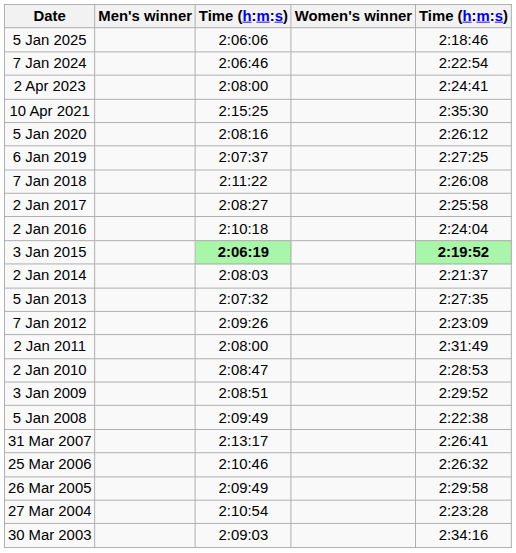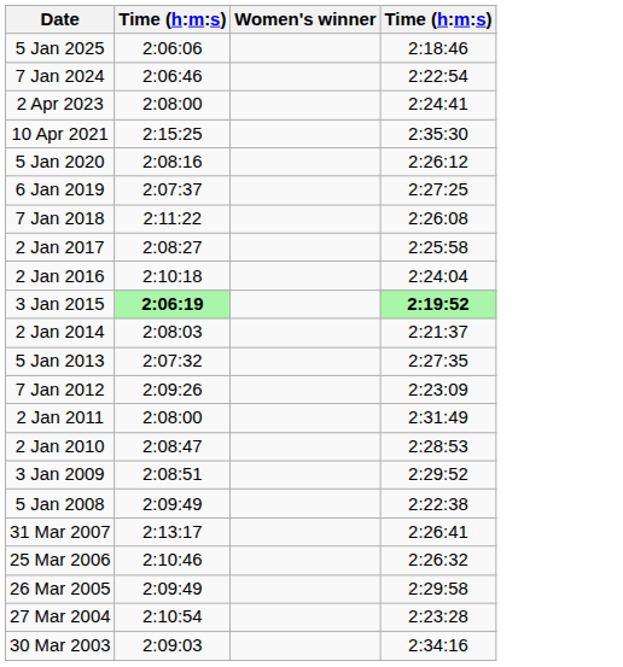 <table class="wikitable sortable" style="text-align:center">
 <tr>
 <th>Date</th>
-<th>Men's winner</th>
 <th>Time (<a href='#'>h</a>:<a href='#'>m</a>:<a href='#'>s</a>)</th>
 <th>Women's winner</th>
 <th>Time (<a href='#'>h</a>:<a href='#'>m</a>:<a href='#'>s</a>)</th>
 </tr>
 <tr>
 <td>5 Jan 2025</td>
-<td align=left></td>
 <td>2:06:06</td>
 <td align=left></td>
 <td>2:18:46</td>
 </tr>
 <tr>
 <td>7 Jan 2024</td>
-<td align=left></td>
 <td>2:06:46</td>
 <td align=left></td>
 <td>2:22:54</td>
 </tr>
 <tr>
 <td>2 Apr 2023</td>
-<td align=left></td>
 <td>2:08:00</td>
 <td align=left></td>
 <td>2:24:41</td>
 </tr>
 <tr>
 <td>10 Apr 2021</td>
-<td align=left></td>
 <td>2:15:25</td>
 <td align=left></td>
 <td>2:35:30</td>
 </tr>
 <tr>
 <td>5 Jan 2020</td>
-<td align=left></td>
 <td>2:08:16</td>
 <td align=left></td>
 <td>2:26:12</td>
 </tr>
 <tr>
 <td>6 Jan 2019</td>
-<td align=left></td>
 <td>2:07:37</td>
 <td align=left></td>
 <td>2:27:25</td>
 </tr>
 <tr>
 <td>7 Jan 2018</td>
-<td align=left></td>
 <td>2:11:22</td>
 <td align=left></td>
 <td>2:26:08</td>
 </tr>
 <tr>
 <td>2 Jan 2017</td>
-<td align=left></td>
 <td>2:08:27</td>
 <td align=left></td>
 <td>2:25:58</td>
 </tr>
 <tr>
 <td>2 Jan 2016</td>
-<td align=left></td>
 <td>2:10:18</td>
 <td align=left></td>
 <td>2:24:04</td>
 </tr>
 <tr>
 <td>3 Jan 2015</td>
-<td align=left></td>
 <td bgcolor=#A9F5A9><strong>2:06:19</strong></td>
 <td align=left></td>
 <td bgcolor=#A9F5A9><strong>2:19:52</strong></td>
 </tr>
 <tr>
 <td>2 Jan 2014</td>
-<td align=left></td>
 <td>2:08:03</td>
 <td align=left></td>
 <td>2:21:37</td>
 </tr>
 <tr>
 <td>5 Jan 2013</td>
-<td align=left></td>
 <td>2:07:32</td>
 <td align=left></td>
 <td>2:27:35</td>
 </tr>
 <tr>
 <td>7 Jan 2012</td>
-<td align=left></td>
 <td>2:09:26</td>
 <td align=left></td>
 <td>2:23:09</td>
 </tr>
 <tr>
 <td>2 Jan 2011</td>
-<td align=left></td>
 <td>2:08:00</td>
 <td align=left></td>
 <td>2:31:49</td>
 </tr>
 <tr>
 <td>2 Jan 2010</td>
-<td align=left></td>
 <td>2:08:47</td>
 <td align=left></td>
 <td>2:28:53</td>
 </tr>
 <tr>
 <td>3 Jan 2009</td>
-<td align=left></td>
 <td>2:08:51</td>
 <td align=left></td>
 <td>2:29:52</td>
 </tr>
 <tr>
 <td>5 Jan 2008</td>
-<td align=left></td>
 <td>2:09:49</td>
 <td align=left></td>
 <td>2:22:38</td>
 </tr>
 <tr>
 <td>31 Mar 2007</td>
-<td align=left></td>
 <td>2:13:17</td>
 <td align=left></td>
 <td>2:26:41</td>
 </tr>
 <tr>
 <td>25 Mar 2006</td>
-<td align=left></td>
 <td>2:10:46</td>
 <td align=left></td>
 <td>2:26:32</td>
 </tr>
 <tr>
 <td>26 Mar 2005</td>
-<td align=left></td>
 <td>2:09:49</td>
 <td align=left></td>
 <td>2:29:58</td>
 </tr>
 <tr>
 <td>27 Mar 2004</td>
-<td align=left></td>
 <td>2:10:54</td>
 <td align=left></td>
 <td>2:23:28</td>
 </tr>
 <tr>
 <td>30 Mar 2003</td>
-<td align=left></td>
 <td>2:09:03</td>
 <td align=left></td>
 <td>2:34:16</td>
 </tr>
 </table>
